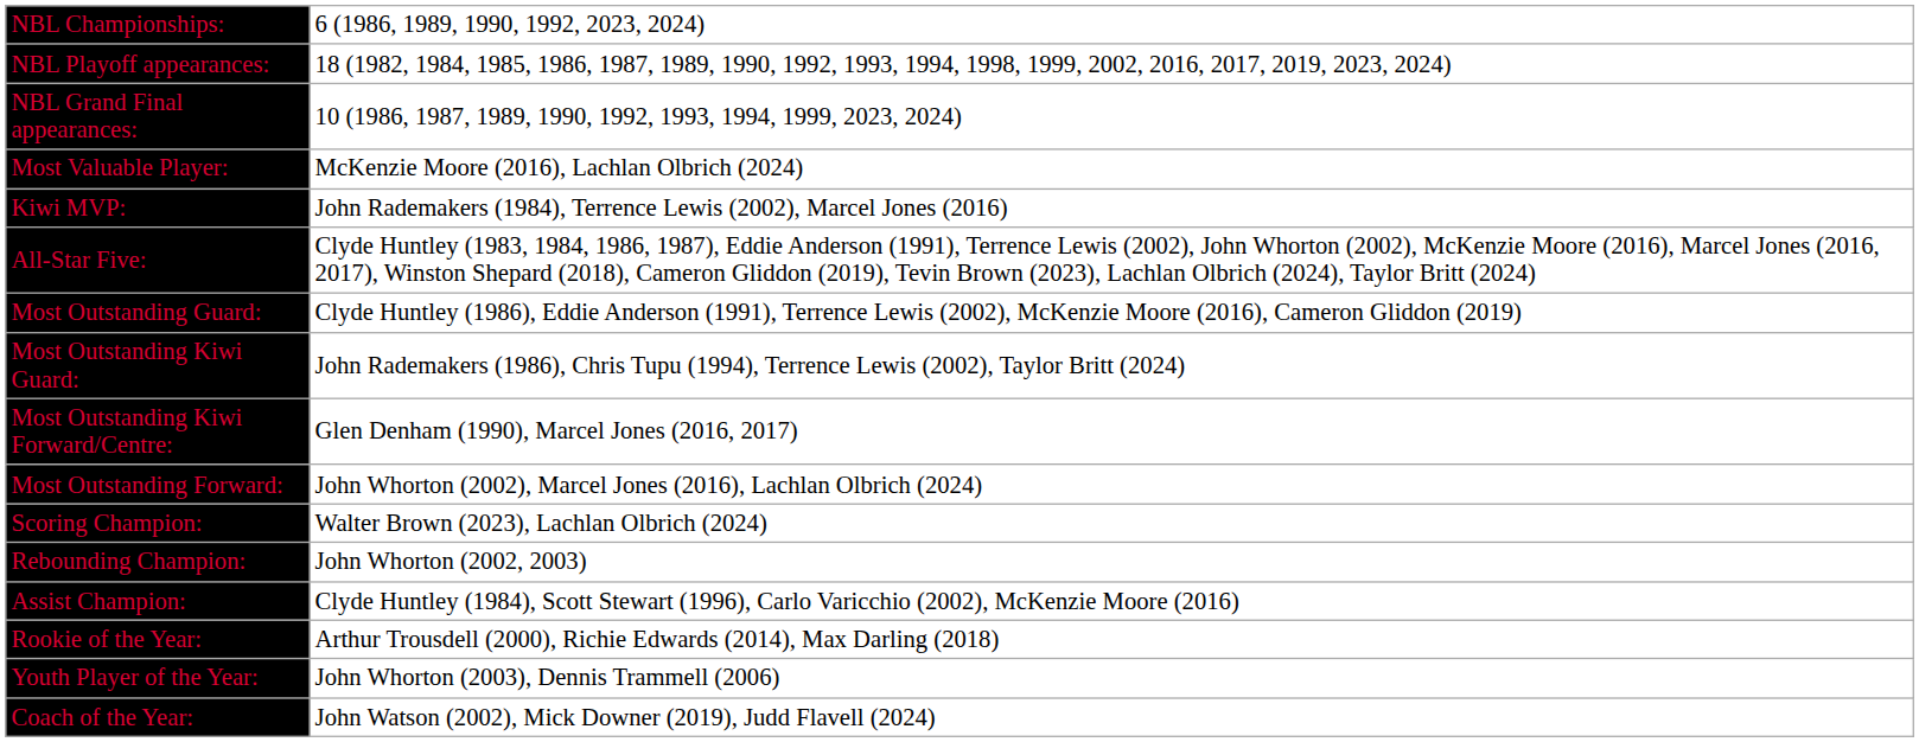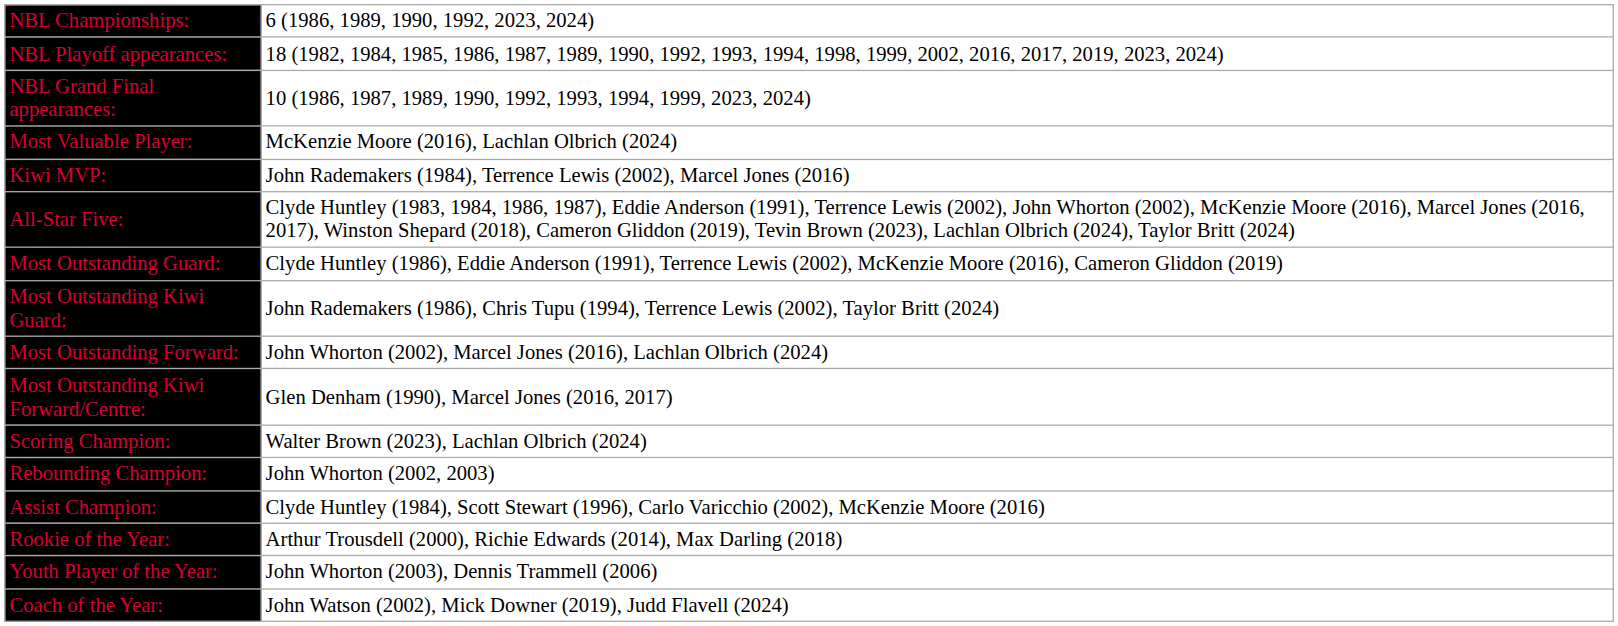 <table class="wikitable" style="background:white; color:black;">
 <tr align=left>
 <td style="background:black; color:#D50032;">NBL Championships:</td>
 <td>6 (1986, 1989, 1990, 1992, 2023, 2024)</td>
 </tr>
 <tr>
 <td style="background:black; color:#D50032;">NBL Playoff appearances:</td>
 <td>18 (1982, 1984, 1985, 1986, 1987, 1989, 1990, 1992, 1993, 1994, 1998, 1999, 2002, 2016, 2017, 2019, 2023, 2024)</td>
 </tr>
 <tr>
 <td style="background:black; color:#D50032;">NBL Grand Final appearances:</td>
 <td>10 (1986, 1987, 1989, 1990, 1992, 1993, 1994, 1999, 2023, 2024)</td>
 </tr>
 <tr>
 <td style="background:black; color:#D50032;">Most Valuable Player:</td>
 <td>McKenzie Moore (2016), Lachlan Olbrich (2024)</td>
 </tr>
 <tr>
 <td style="background:black; color:#D50032;">Kiwi MVP:</td>
 <td>John Rademakers (1984), Terrence Lewis (2002), Marcel Jones (2016)</td>
 </tr>
 <tr>
 <td style="background:black; color:#D50032;">All-Star Five:</td>
 <td>Clyde Huntley (1983, 1984, 1986, 1987), Eddie Anderson (1991), Terrence Lewis (2002), John Whorton (2002), McKenzie Moore (2016), Marcel Jones (2016, 2017), Winston Shepard (2018), Cameron Gliddon (2019), Tevin Brown (2023), Lachlan Olbrich (2024), Taylor Britt (2024)</td>
 </tr>
 <tr>
 <td style="background:black; color:#D50032;">Most Outstanding Guard:</td>
 <td>Clyde Huntley (1986), Eddie Anderson (1991), Terrence Lewis (2002), McKenzie Moore (2016), Cameron Gliddon (2019)</td>
 </tr>
 <tr>
 <td style="background:black; color:#D50032;">Most Outstanding Kiwi Guard:</td>
 <td>John Rademakers (1986), Chris Tupu (1994), Terrence Lewis (2002), Taylor Britt (2024)</td>
 </tr>
 <tr>
+<td style="background:black; color:#D50032;">Most Outstanding Forward:</td>
+<td>John Whorton (2002), Marcel Jones (2016), Lachlan Olbrich (2024)</td>
+</tr>
+<tr>
 <td style="background:black; color:#D50032;">Most Outstanding Kiwi Forward/Centre:</td>
 <td>Glen Denham (1990), Marcel Jones (2016, 2017)</td>
-</tr>
-<tr>
-<td style="background:black; color:#D50032;">Most Outstanding Forward:</td>
-<td>John Whorton (2002), Marcel Jones (2016), Lachlan Olbrich (2024)</td>
 </tr>
 <tr>
 <td style="background:black; color:#D50032;">Scoring Champion:</td>
 <td>Walter Brown (2023), Lachlan Olbrich (2024)</td>
 </tr>
 <tr>
 <td style="background:black; color:#D50032;">Rebounding Champion:</td>
 <td>John Whorton (2002, 2003)</td>
 </tr>
 <tr>
 <td style="background:black; color:#D50032;">Assist Champion:</td>
 <td>Clyde Huntley (1984), Scott Stewart (1996), Carlo Varicchio (2002), McKenzie Moore (2016)</td>
 </tr>
 <tr>
 <td style="background:black; color:#D50032;">Rookie of the Year:</td>
 <td>Arthur Trousdell (2000), Richie Edwards (2014), Max Darling (2018)</td>
 </tr>
 <tr>
 <td style="background:black; color:#D50032;">Youth Player of the Year:</td>
 <td>John Whorton (2003), Dennis Trammell (2006)</td>
 </tr>
 <tr>
 <td style="background:black; color:#D50032;">Coach of the Year:</td>
 <td>John Watson (2002), Mick Downer (2019), Judd Flavell (2024)</td>
 </tr>
 </table>
